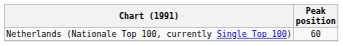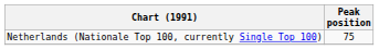 <table class="wikitable">
 <tr>
 <th>Chart (1991)</th>
 <th>Peak<br>position</th>
 </tr>
 <tr>
 <td>Netherlands (Nationale Top 100, currently <a href='#'>Single Top 100</a>)</td>
-<td align="center">60</td>
+<td align="center">75</td>
 </tr>
 <tr>
 </tr>
 </table>
